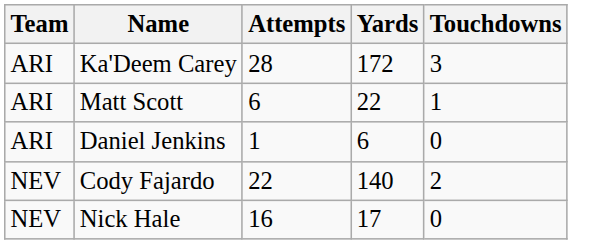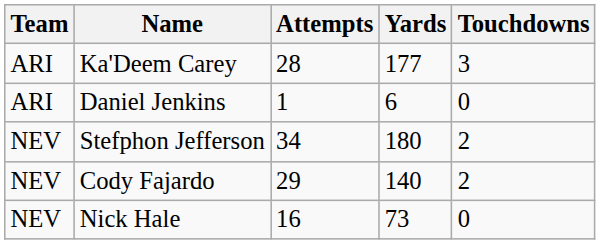 <table class="wikitable sortable">
 <tr>
 <th>Team</th>
 <th>Name</th>
 <th>Attempts</th>
 <th>Yards</th>
 <th>Touchdowns</th>
 </tr>
 <tr>
 <td>ARI</td>
 <td>Ka'Deem Carey</td>
 <td>28</td>
-<td>172</td>
+<td>177</td>
 <td>3</td>
-</tr>
-<tr>
-<td>ARI</td>
-<td>Matt Scott</td>
-<td>6</td>
-<td>22</td>
-<td>1</td>
 </tr>
 <tr>
 <td>ARI</td>
 <td>Daniel Jenkins</td>
 <td>1</td>
 <td>6</td>
 <td>0</td>
 </tr>
 <tr>
 <td>NEV</td>
+<td>Stefphon Jefferson</td>
+<td>34</td>
+<td>180</td>
+<td>2</td>
+</tr>
+<tr>
+<td>NEV</td>
 <td>Cody Fajardo</td>
-<td>22</td>
+<td>29</td>
 <td>140</td>
 <td>2</td>
 </tr>
 <tr>
 <td>NEV</td>
 <td>Nick Hale</td>
 <td>16</td>
-<td>17</td>
+<td>73</td>
 <td>0</td>
 </tr>
 </table>
